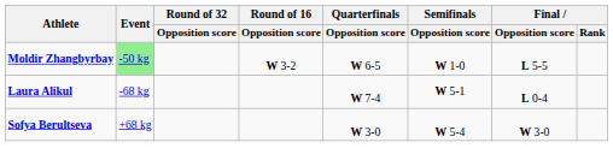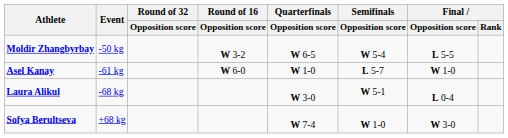 <table class="wikitable" style="font-size:90%;text-align:center">
 <tr>
 <th rowspan="2">Athlete</th>
 <th rowspan="2">Event</th>
 <th>Round of 32</th>
 <th>Round of 16</th>
 <th>Quarterfinals</th>
 <th>Semifinals</th>
 <th colspan="2">Final / </th>
 </tr>
 <tr style=font-size:95%>
 <th>Opposition score</th>
 <th>Opposition score</th>
 <th>Opposition score</th>
 <th>Opposition score</th>
 <th>Opposition score</th>
 <th>Rank</th>
 </tr>
 <tr>
 <td align="left"><strong><a href='#'>Moldir Zhangbyrbay</a></strong></td>
-<td align="left" style="background: lightgreen;"><a href='#'>-50 kg</a></td>
+<td align="left"><a href='#'>-50 kg</a></td>
 <td></td>
 <td><br><strong>W</strong> 3-2</td>
 <td><br><strong>W</strong> 6-5</td>
-<td><br><strong>W</strong> 1-0</td>
+<td><br><strong>W</strong> 5-4</td>
 <td><br><strong>L</strong> 5-5</td>
+<td></td>
+</tr>
+<tr>
+<td align="left"><strong><a href='#'>Asel Kanay</a></strong></td>
+<td align="left"><a href='#'>-61 kg</a></td>
+<td></td>
+<td> <strong>W</strong> 6-0</td>
+<td> <strong>W</strong> 1-0</td>
+<td> <strong>L</strong> 5-7</td>
+<td> <strong>W</strong> 1-0</td>
 <td></td>
 </tr>
 <tr>
 <td align="left"><strong><a href='#'>Laura Alikul</a></strong></td>
 <td align="left"><a href='#'>-68 kg</a></td>
 <td></td>
 <td></td>
-<td><br><strong>W</strong> 7-4</td>
+<td><br><strong>W</strong> 3-0</td>
 <td> <strong>W</strong> 5-1</td>
 <td><br><strong>L</strong> 0-4</td>
 <td></td>
 </tr>
 <tr>
 <td align="left"><strong><a href='#'>Sofya Berultseva</a></strong></td>
 <td align="left"><a href='#'>+68 kg</a></td>
 <td></td>
 <td></td>
-<td><br><strong>W</strong> 3-0</td>
-<td><br><strong>W</strong> 5-4</td>
+<td><br><strong>W</strong> 7-4</td>
+<td><br><strong>W</strong> 1-0</td>
 <td><br><strong>W</strong> 3-0</td>
 <td></td>
 </tr>
 </table>
